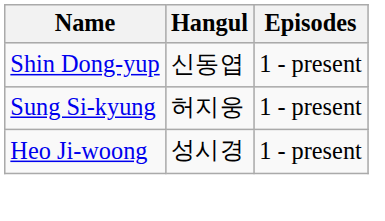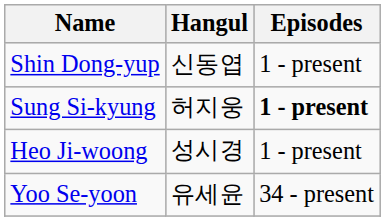 <table class="wikitable">
 <tr>
 <th>Name</th>
 <th>Hangul</th>
 <th>Episodes</th>
 </tr>
 <tr>
 <td><a href='#'>Shin Dong-yup</a></td>
 <td>신동엽</td>
 <td>1 - present</td>
 </tr>
 <tr>
 <td><a href='#'>Sung Si-kyung</a></td>
 <td>허지웅</td>
-<td>1 - present</td>
+<td><strong>1 - present</strong></td>
 </tr>
 <tr>
 <td><a href='#'>Heo Ji-woong</a></td>
 <td>성시경</td>
 <td>1 - present</td>
 </tr>
+<tr>
+<td><a href='#'>Yoo Se-yoon</a></td>
+<td>유세윤</td>
+<td>34 - present</td>
+</tr>
 </table>
